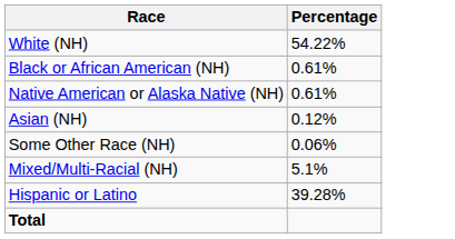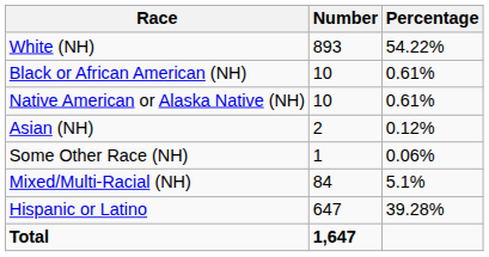 <table class="wikitable">
 <tr>
 <th>Race</th>
+<th>Number</th>
 <th>Percentage</th>
 </tr>
 <tr>
 <td><a href='#'>White</a> (NH)</td>
+<td>893</td>
 <td>54.22%</td>
 </tr>
 <tr>
 <td><a href='#'>Black or African American</a> (NH)</td>
+<td>10</td>
 <td>0.61%</td>
 </tr>
 <tr>
 <td><a href='#'>Native American</a> or <a href='#'>Alaska Native</a> (NH)</td>
+<td>10</td>
 <td>0.61%</td>
 </tr>
 <tr>
 <td><a href='#'>Asian</a> (NH)</td>
+<td>2</td>
 <td>0.12%</td>
 </tr>
 <tr>
 <td>Some Other Race (NH)</td>
+<td>1</td>
 <td>0.06%</td>
 </tr>
 <tr>
 <td><a href='#'>Mixed/Multi-Racial</a> (NH)</td>
+<td>84</td>
 <td>5.1%</td>
 </tr>
 <tr>
 <td><a href='#'>Hispanic or Latino</a></td>
+<td>647</td>
 <td>39.28%</td>
 </tr>
 <tr>
 <td><strong>Total</strong></td>
+<td><strong>1,647</strong></td>
 <td></td>
 </tr>
 </table>
